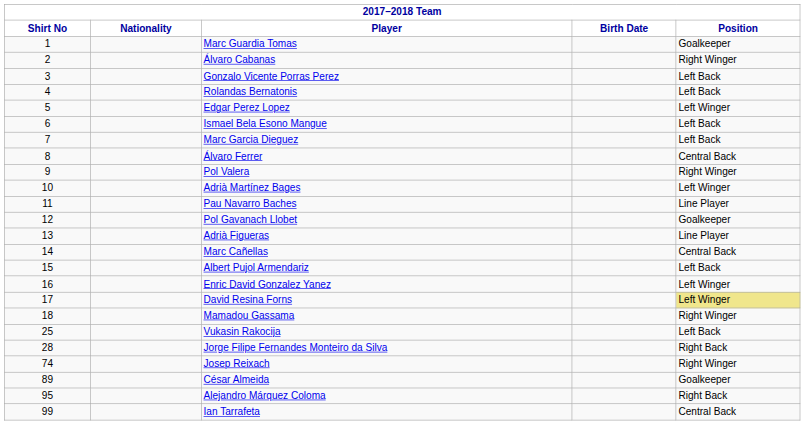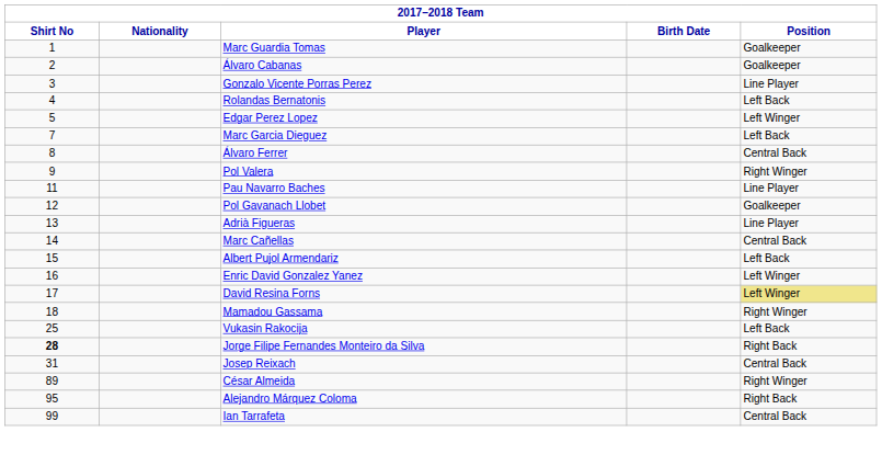 <table class="wikitable collapsible collapsed" style="width:100%;">
 <tr>
 <th colspan=5 style="background-color:#FFFFFF;color:#0000A0;text-align:center;"> <strong>2017–2018 Team</strong></th>
 </tr>
 <tr>
 <th style="color:#0000A0; background:#FFFFFF">Shirt No</th>
 <th style="color:#0000A0; background:#FFFFFF">Nationality</th>
 <th style="color:#0000A0; background:#FFFFFF">Player</th>
 <th style="color:#0000A0; background:#FFFFFF">Birth Date</th>
 <th style="color:#0000A0; background:#FFFFFF">Position</th>
 </tr>
 <tr>
 <td align=center>1</td>
 <td></td>
 <td><a href='#'>Marc Guardia Tomas</a></td>
 <td></td>
 <td>Goalkeeper</td>
 </tr>
 <tr>
 <td align=center>2</td>
 <td></td>
 <td><a href='#'>Álvaro Cabanas</a></td>
 <td></td>
-<td>Right Winger</td>
+<td>Goalkeeper</td>
 </tr>
 <tr>
 <td align=center>3</td>
 <td></td>
 <td><a href='#'>Gonzalo Vicente Porras Perez</a></td>
 <td></td>
-<td>Left Back</td>
+<td>Line Player</td>
 </tr>
 <tr>
 <td align=center>4</td>
 <td></td>
 <td><a href='#'>Rolandas Bernatonis</a></td>
 <td></td>
 <td>Left Back</td>
 </tr>
 <tr>
 <td align=center>5</td>
 <td></td>
 <td><a href='#'>Edgar Perez Lopez</a></td>
 <td></td>
 <td>Left Winger</td>
-</tr>
-<tr>
-<td align=center>6</td>
-<td></td>
-<td><a href='#'>Ismael Bela Esono Mangue</a></td>
-<td></td>
-<td>Left Back</td>
 </tr>
 <tr>
 <td align=center>7</td>
 <td></td>
 <td><a href='#'>Marc Garcia Dieguez</a></td>
 <td></td>
 <td>Left Back</td>
 </tr>
 <tr>
 <td align=center>8</td>
 <td></td>
 <td><a href='#'>Álvaro Ferrer</a></td>
 <td></td>
 <td>Central Back</td>
 </tr>
 <tr>
 <td align=center>9</td>
 <td></td>
 <td><a href='#'>Pol Valera</a></td>
 <td></td>
 <td>Right Winger</td>
-</tr>
-<tr>
-<td align=center>10</td>
-<td></td>
-<td><a href='#'>Adrià Martínez Bages</a></td>
-<td></td>
-<td>Left Winger</td>
 </tr>
 <tr>
 <td align=center>11</td>
 <td></td>
 <td><a href='#'>Pau Navarro Baches</a></td>
 <td></td>
 <td>Line Player</td>
 </tr>
 <tr>
 <td align=center>12</td>
 <td></td>
 <td><a href='#'>Pol Gavanach Llobet</a></td>
 <td></td>
 <td>Goalkeeper</td>
 </tr>
 <tr>
 <td align=center>13</td>
 <td></td>
 <td><a href='#'>Adrià Figueras</a></td>
 <td></td>
 <td>Line Player</td>
 </tr>
 <tr>
 <td align=center>14</td>
 <td></td>
 <td><a href='#'>Marc Cañellas</a></td>
 <td></td>
 <td>Central Back</td>
 </tr>
 <tr>
 <td align=center>15</td>
 <td></td>
 <td><a href='#'>Albert Pujol Armendariz</a></td>
 <td></td>
 <td>Left Back</td>
 </tr>
 <tr>
 <td align=center>16</td>
 <td></td>
 <td><a href='#'>Enric David Gonzalez Yanez</a></td>
 <td></td>
 <td>Left Winger</td>
 </tr>
 <tr>
 <td align=center>17</td>
 <td></td>
 <td><a href='#'>David Resina Forns</a></td>
 <td></td>
 <td style="background: khaki;">Left Winger</td>
 </tr>
 <tr>
 <td align=center>18</td>
 <td></td>
 <td><a href='#'>Mamadou Gassama</a></td>
 <td></td>
 <td>Right Winger</td>
 </tr>
 <tr>
 <td align=center>25</td>
 <td></td>
 <td><a href='#'>Vukasin Rakocija</a></td>
 <td></td>
 <td>Left Back</td>
 </tr>
 <tr>
-<td align=center>28</td>
+<td align=center><strong>28</strong></td>
 <td></td>
 <td><a href='#'>Jorge Filipe Fernandes Monteiro da Silva</a></td>
 <td></td>
 <td>Right Back</td>
 </tr>
 <tr>
-<td align=center>74</td>
+<td align=center>31</td>
 <td></td>
 <td><a href='#'>Josep Reixach</a></td>
 <td></td>
-<td>Right Winger</td>
+<td>Central Back</td>
 </tr>
 <tr>
 <td align=center>89</td>
 <td></td>
 <td><a href='#'>César Almeida</a></td>
 <td></td>
-<td>Goalkeeper</td>
+<td>Right Winger</td>
 </tr>
 <tr>
 <td align=center>95</td>
 <td></td>
 <td><a href='#'>Alejandro Márquez Coloma</a></td>
 <td></td>
 <td>Right Back</td>
 </tr>
 <tr>
 <td align=center>99</td>
 <td></td>
 <td><a href='#'>Ian Tarrafeta</a></td>
 <td></td>
 <td>Central Back</td>
 </tr>
 </table>
